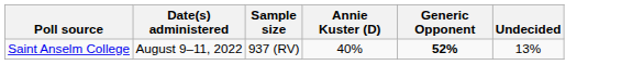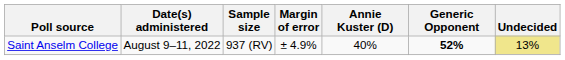 <table class="wikitable" style="font-size:90%;text-align:center;">
 <tr valign=bottom>
 <th>Poll source</th>
 <th>Date(s)<br>administered</th>
 <th>Sample<br>size</th>
+<th>Margin<br>of error</th>
 <th style="width:100px;">Annie<br>Kuster (D)</th>
 <th style="width:100px;">Generic<br>Opponent</th>
 <th>Undecided</th>
 </tr>
 <tr>
 <td style="text-align:left;"><a href='#'>Saint Anselm College</a></td>
 <td>August 9–11, 2022</td>
 <td>937 (RV)</td>
+<td>± 4.9%</td>
 <td>40%</td>
 <td><strong>52%</strong></td>
-<td>13%</td>
+<td style="background: khaki;">13%</td>
 </tr>
 </table>
